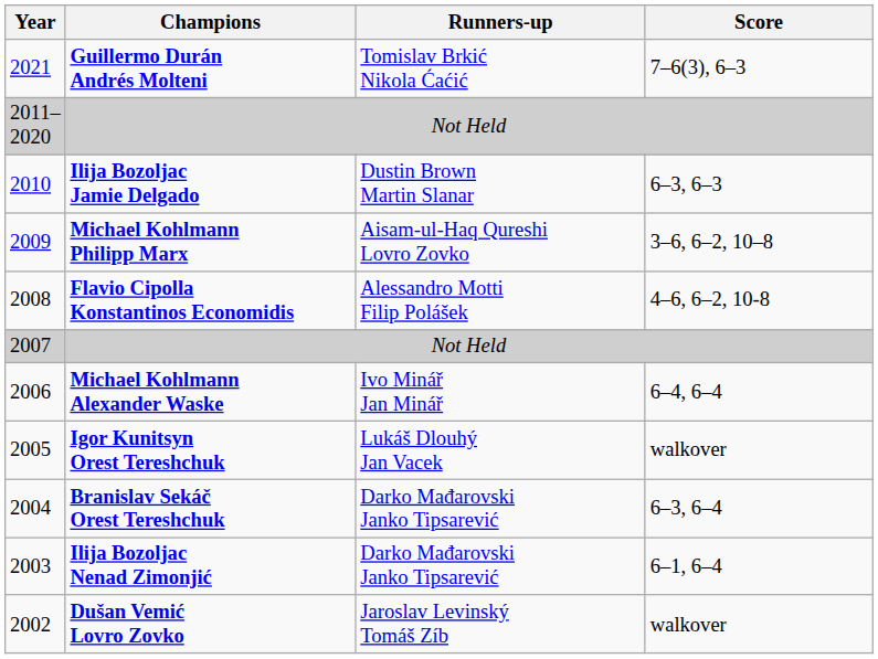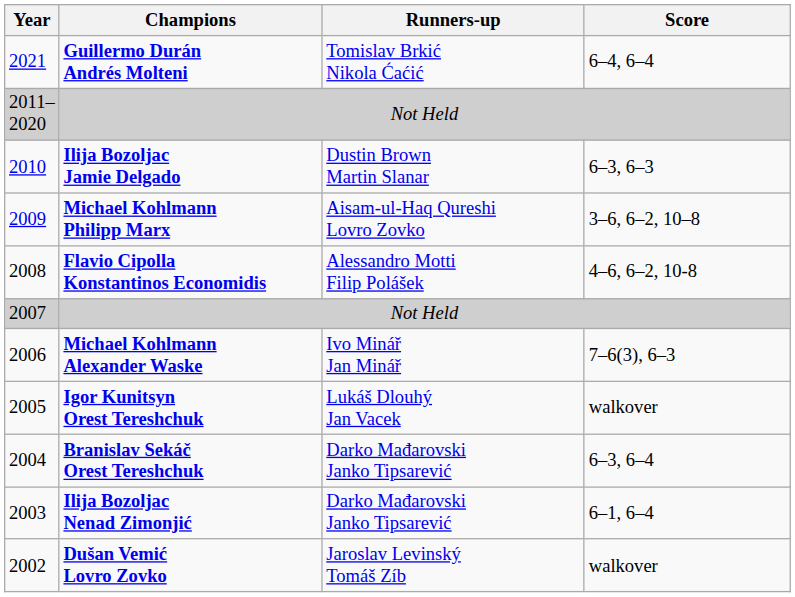 <table class="wikitable" style="font-size:90%">
 <tr>
 <th>Year</th>
 <th width="200">Champions</th>
 <th width="200">Runners-up</th>
 <th width="155">Score</th>
 </tr>
 <tr>
 <td><a href='#'>2021</a></td>
 <td> <strong><a href='#'>Guillermo Durán</a></strong><br> <strong><a href='#'>Andrés Molteni</a></strong></td>
 <td> <a href='#'>Tomislav Brkić</a><br> <a href='#'>Nikola Ćaćić</a></td>
-<td>7–6(3), 6–3</td>
+<td>6–4, 6–4</td>
 </tr>
 <tr>
 <td style="background:#cfcfcf">2011–2020</td>
 <td colspan=3 align=center style="background:#cfcfcf"><em>Not Held</em></td>
 </tr>
 <tr>
 <td><a href='#'>2010</a></td>
 <td> <strong><a href='#'>Ilija Bozoljac</a></strong><br> <strong><a href='#'>Jamie Delgado</a></strong></td>
 <td> <a href='#'>Dustin Brown</a><br> <a href='#'>Martin Slanar</a></td>
 <td>6–3, 6–3</td>
 </tr>
 <tr>
 <td><a href='#'>2009</a></td>
 <td> <strong><a href='#'>Michael Kohlmann</a></strong> <br>  <strong><a href='#'>Philipp Marx</a></strong></td>
 <td> <a href='#'>Aisam-ul-Haq Qureshi</a> <br>  <a href='#'>Lovro Zovko</a></td>
 <td>3–6, 6–2, 10–8</td>
 </tr>
 <tr>
 <td>2008</td>
 <td> <strong><a href='#'>Flavio Cipolla</a></strong> <br>  <strong><a href='#'>Konstantinos Economidis</a></strong></td>
 <td> <a href='#'>Alessandro Motti</a> <br>  <a href='#'>Filip Polášek</a></td>
 <td>4–6, 6–2, 10-8</td>
 </tr>
 <tr>
 <td style="background:#cfcfcf">2007</td>
 <td colspan=3 align=center style="background:#cfcfcf"><em>Not Held</em></td>
 </tr>
 <tr>
 <td>2006</td>
 <td> <strong><a href='#'>Michael Kohlmann</a></strong> <br>  <strong><a href='#'>Alexander Waske</a></strong></td>
 <td> <a href='#'>Ivo Minář</a> <br>  <a href='#'>Jan Minář</a></td>
-<td>6–4, 6–4</td>
+<td>7–6(3), 6–3</td>
 </tr>
 <tr>
 <td>2005</td>
 <td> <strong><a href='#'>Igor Kunitsyn</a></strong> <br>  <strong><a href='#'>Orest Tereshchuk</a></strong></td>
 <td> <a href='#'>Lukáš Dlouhý</a> <br>  <a href='#'>Jan Vacek</a></td>
 <td>walkover</td>
 </tr>
 <tr>
 <td>2004</td>
 <td> <strong><a href='#'>Branislav Sekáč</a></strong> <br>  <strong><a href='#'>Orest Tereshchuk</a></strong></td>
 <td> <a href='#'>Darko Mađarovski</a> <br>  <a href='#'>Janko Tipsarević</a></td>
 <td>6–3, 6–4</td>
 </tr>
 <tr>
 <td>2003</td>
 <td> <strong><a href='#'>Ilija Bozoljac</a></strong> <br>  <strong><a href='#'>Nenad Zimonjić</a></strong></td>
 <td> <a href='#'>Darko Mađarovski</a> <br>  <a href='#'>Janko Tipsarević</a></td>
 <td>6–1, 6–4</td>
 </tr>
 <tr>
 <td>2002</td>
 <td> <strong><a href='#'>Dušan Vemić</a></strong> <br>  <strong><a href='#'>Lovro Zovko</a></strong></td>
 <td> <a href='#'>Jaroslav Levinský</a> <br>  <a href='#'>Tomáš Zíb</a></td>
 <td>walkover</td>
 </tr>
 </table>
